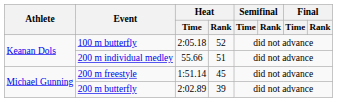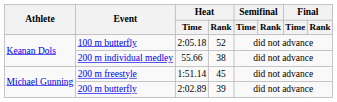 <table class="wikitable" style="text-align:center; font-size:90%">
 <tr>
 <th rowspan="2">Athlete</th>
 <th rowspan="2">Event</th>
 <th colspan="2">Heat</th>
 <th colspan="2">Semifinal</th>
 <th colspan="2">Final</th>
 </tr>
 <tr style="font-size:95%">
 <th>Time</th>
 <th>Rank</th>
 <th>Time</th>
 <th>Rank</th>
 <th>Time</th>
 <th>Rank</th>
 </tr>
 <tr>
 <td align=left rowspan=2><a href='#'>Keanan Dols</a></td>
 <td align=left><a href='#'>100 m butterfly</a></td>
 <td>2:05.18</td>
 <td>52</td>
 <td colspan=4>did not advance</td>
 </tr>
 <tr>
 <td align=left><a href='#'>200 m individual medley</a></td>
 <td>55.66</td>
-<td>51</td>
+<td>38</td>
 <td colspan=4>did not advance</td>
 </tr>
 <tr>
 <td align=left rowspan=2><a href='#'>Michael Gunning</a></td>
 <td align=left><a href='#'>200 m freestyle</a></td>
 <td>1:51.14</td>
 <td>45</td>
 <td colspan=4>did not advance</td>
 </tr>
 <tr>
 <td align=left><a href='#'>200 m butterfly</a></td>
 <td>2:02.89</td>
 <td>39</td>
 <td colspan=4>did not advance</td>
 </tr>
 </table>
